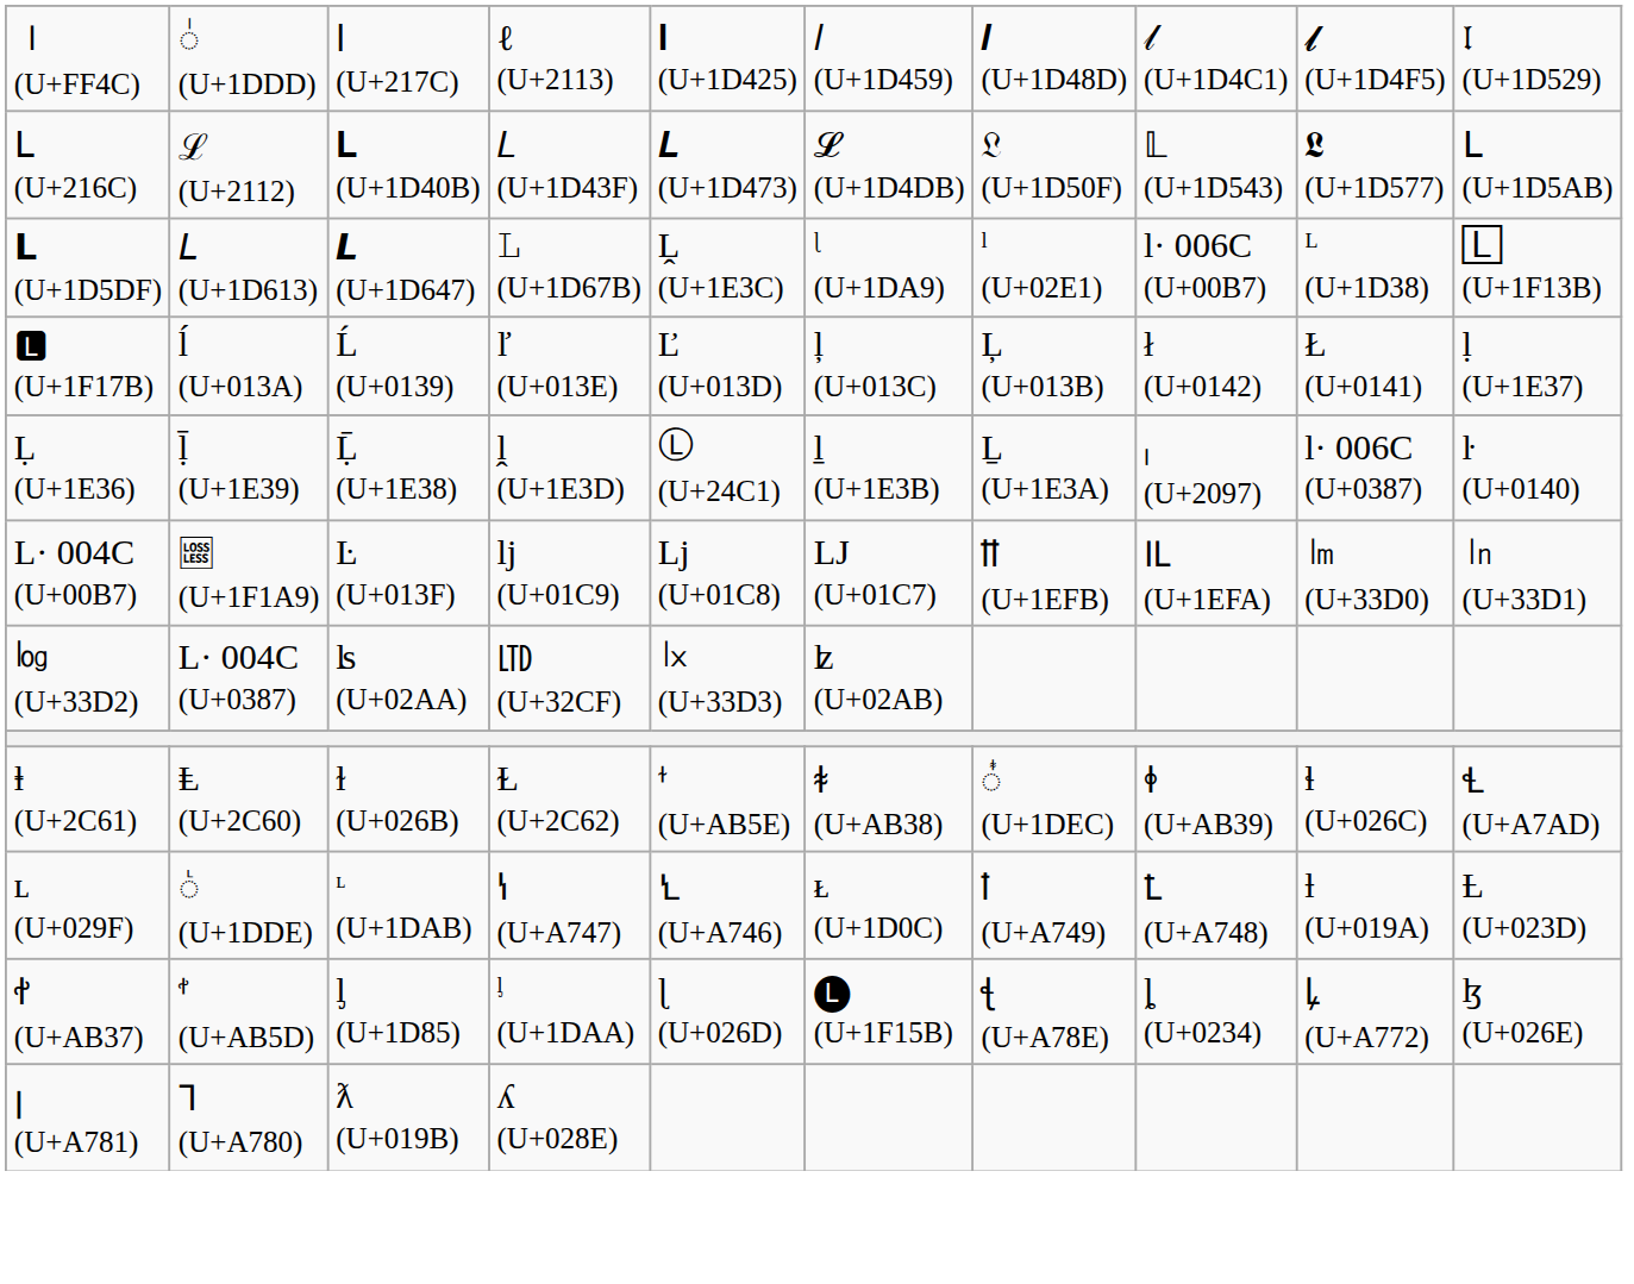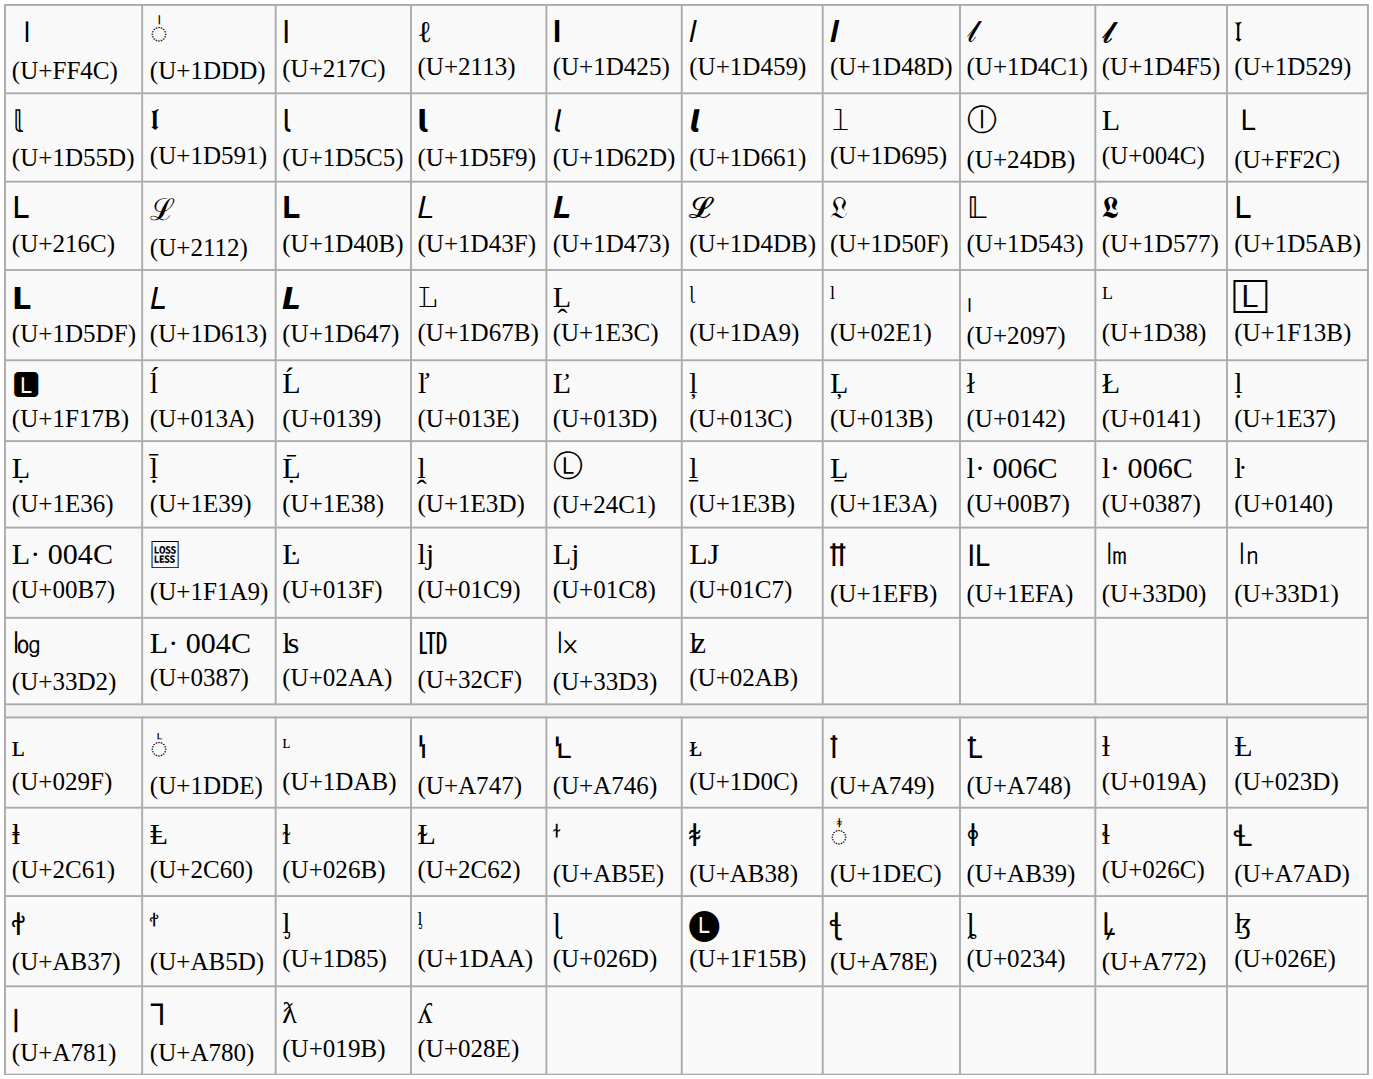 <table class="wikitable">
 <tr>
 <td>ｌ <br><small>(U+FF4C)</small></td>
 <td>◌ᷝ <br><small>(U+1DDD)</small></td>
 <td>ⅼ <br><small>(U+217C)</small></td>
 <td>ℓ <br><small>(U+2113)</small></td>
 <td>𝐥 <br><small>(U+1D425)</small></td>
 <td>𝑙 <br><small>(U+1D459)</small></td>
 <td>𝒍 <br><small>(U+1D48D)</small></td>
 <td>𝓁 <br><small>(U+1D4C1)</small></td>
 <td>𝓵 <br><small>(U+1D4F5)</small></td>
 <td>𝔩 <br><small>(U+1D529)</small></td>
+</tr>
+<tr>
+<td>𝕝 <br><small>(U+1D55D)</small></td>
+<td>𝖑 <br><small>(U+1D591)</small></td>
+<td>𝗅 <br><small>(U+1D5C5)</small></td>
+<td>𝗹 <br><small>(U+1D5F9)</small></td>
+<td>𝘭 <br><small>(U+1D62D)</small></td>
+<td>𝙡 <br><small>(U+1D661)</small></td>
+<td>𝚕 <br><small>(U+1D695)</small></td>
+<td>ⓛ <br><small>(U+24DB)</small></td>
+<td>L <br><small>(U+004C)</small></td>
+<td>Ｌ <br><small>(U+FF2C)</small></td>
 </tr>
 <tr>
 <td>Ⅼ <br><small>(U+216C)</small></td>
 <td>ℒ <br><small>(U+2112)</small></td>
 <td>𝐋 <br><small>(U+1D40B)</small></td>
 <td>𝐿 <br><small>(U+1D43F)</small></td>
 <td>𝑳 <br><small>(U+1D473)</small></td>
 <td>𝓛 <br><small>(U+1D4DB)</small></td>
 <td>𝔏 <br><small>(U+1D50F)</small></td>
 <td>𝕃 <br><small>(U+1D543)</small></td>
 <td>𝕷 <br><small>(U+1D577)</small></td>
 <td>𝖫 <br><small>(U+1D5AB)</small></td>
 </tr>
 <tr>
 <td>𝗟 <br><small>(U+1D5DF)</small></td>
 <td>𝘓 <br><small>(U+1D613)</small></td>
 <td>𝙇 <br><small>(U+1D647)</small></td>
 <td>𝙻 <br><small>(U+1D67B)</small></td>
 <td>Ḽ <br><small>(U+1E3C)</small></td>
 <td>ᶩ <br><small>(U+1DA9)</small></td>
 <td>ˡ <br><small>(U+02E1)</small></td>
-<td>l· 006C <br><small>(U+00B7)</small></td>
+<td>ₗ <br><small>(U+2097)</small></td>
 <td>ᴸ <br><small>(U+1D38)</small></td>
 <td>🄻 <br><small>(U+1F13B)</small></td>
 </tr>
 <tr>
 <td>🅻 <br><small>(U+1F17B)</small></td>
 <td>ĺ <br><small>(U+013A)</small></td>
 <td>Ĺ <br><small>(U+0139)</small></td>
 <td>ľ <br><small>(U+013E)</small></td>
 <td>Ľ <br><small>(U+013D)</small></td>
 <td>ļ <br><small>(U+013C)</small></td>
 <td>Ļ <br><small>(U+013B)</small></td>
 <td>ł <br><small>(U+0142)</small></td>
 <td>Ł <br><small>(U+0141)</small></td>
 <td>ḷ <br><small>(U+1E37)</small></td>
 </tr>
 <tr>
 <td>Ḷ <br><small>(U+1E36)</small></td>
 <td>ḹ <br><small>(U+1E39)</small></td>
 <td>Ḹ <br><small>(U+1E38)</small></td>
 <td>ḽ <br><small>(U+1E3D)</small></td>
 <td>Ⓛ <br><small>(U+24C1)</small></td>
 <td>ḻ <br><small>(U+1E3B)</small></td>
 <td>Ḻ <br><small>(U+1E3A)</small></td>
-<td>ₗ <br><small>(U+2097)</small></td>
+<td>l· 006C <br><small>(U+00B7)</small></td>
 <td>l· 006C <br><small>(U+0387)</small></td>
 <td>ŀ <br><small>(U+0140)</small></td>
 </tr>
 <tr>
 <td>L· 004C <br><small>(U+00B7)</small></td>
 <td>🆩 <br><small>(U+1F1A9)</small></td>
 <td>Ŀ <br><small>(U+013F)</small></td>
 <td>ǉ <br><small>(U+01C9)</small></td>
 <td>ǈ <br><small>(U+01C8)</small></td>
 <td>Ǉ <br><small>(U+01C7)</small></td>
 <td>ỻ <br><small>(U+1EFB)</small></td>
 <td>Ỻ <br><small>(U+1EFA)</small></td>
 <td>㏐ <br><small>(U+33D0)</small></td>
 <td>㏑ <br><small>(U+33D1)</small></td>
 </tr>
 <tr>
 <td>㏒ <br><small>(U+33D2)</small></td>
 <td>L· 004C <br><small>(U+0387)</small></td>
 <td>ʪ <br><small>(U+02AA)</small></td>
 <td>㋏ <br><small>(U+32CF)</small></td>
 <td>㏓ <br><small>(U+33D3)</small></td>
 <td>ʫ <br><small>(U+02AB)</small></td>
 <td></td>
 <td></td>
 <td></td>
 <td></td>
 </tr>
 <tr>
 <th colspan=10></th>
 </tr>
 <tr>
+<td>ʟ <br><small>(U+029F)</small></td>
+<td>◌ᷞ <br><small>(U+1DDE)</small></td>
+<td>ᶫ <br><small>(U+1DAB)</small></td>
+<td>ꝇ <br><small>(U+A747)</small></td>
+<td>Ꝇ <br><small>(U+A746)</small></td>
+<td>ᴌ <br><small>(U+1D0C)</small></td>
+<td>ꝉ <br><small>(U+A749)</small></td>
+<td>Ꝉ <br><small>(U+A748)</small></td>
+<td>ƚ <br><small>(U+019A)</small></td>
+<td>Ƚ <br><small>(U+023D)</small></td>
+</tr>
+<tr>
 <td>ⱡ <br><small>(U+2C61)</small></td>
 <td>Ⱡ <br><small>(U+2C60)</small></td>
 <td>ɫ <br><small>(U+026B)</small></td>
 <td>Ɫ <br><small>(U+2C62)</small></td>
 <td>ꭞ <br><small>(U+AB5E)</small></td>
 <td>ꬸ <br><small>(U+AB38)</small></td>
 <td>◌ᷬ <br><small>(U+1DEC)</small></td>
 <td>ꬹ <br><small>(U+AB39)</small></td>
 <td>ɬ <br><small>(U+026C)</small></td>
 <td>Ɬ <br><small>(U+A7AD)</small></td>
-</tr>
-<tr>
-<td>ʟ <br><small>(U+029F)</small></td>
-<td>◌ᷞ <br><small>(U+1DDE)</small></td>
-<td>ᶫ <br><small>(U+1DAB)</small></td>
-<td>ꝇ <br><small>(U+A747)</small></td>
-<td>Ꝇ <br><small>(U+A746)</small></td>
-<td>ᴌ <br><small>(U+1D0C)</small></td>
-<td>ꝉ <br><small>(U+A749)</small></td>
-<td>Ꝉ <br><small>(U+A748)</small></td>
-<td>ƚ <br><small>(U+019A)</small></td>
-<td>Ƚ <br><small>(U+023D)</small></td>
 </tr>
 <tr>
 <td>ꬷ <br><small>(U+AB37)</small></td>
 <td>ꭝ <br><small>(U+AB5D)</small></td>
 <td>ᶅ <br><small>(U+1D85)</small></td>
 <td>ᶪ <br><small>(U+1DAA)</small></td>
 <td>ɭ <br><small>(U+026D)</small></td>
 <td>🅛 <br><small>(U+1F15B)</small></td>
 <td>ꞎ <br><small>(U+A78E)</small></td>
 <td>ȴ <br><small>(U+0234)</small></td>
 <td>ꝲ <br><small>(U+A772)</small></td>
 <td>ɮ <br><small>(U+026E)</small></td>
 </tr>
 <tr>
 <td>ꞁ <br><small>(U+A781)</small></td>
 <td>Ꞁ <br><small>(U+A780)</small></td>
 <td>ƛ <br><small>(U+019B)</small></td>
 <td>ʎ <br><small>(U+028E)</small></td>
 <td></td>
 <td></td>
 <td></td>
 <td></td>
 <td></td>
 <td></td>
 </tr>
 </table>
